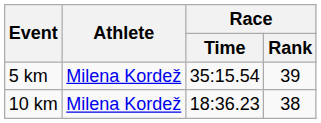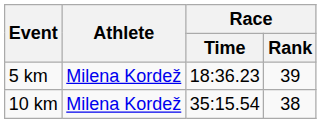 <table class="wikitable" border="1" style="font-size:90%">
 <tr>
 <th rowspan=2>Event</th>
 <th rowspan=2>Athlete</th>
 <th colspan=2>Race</th>
 </tr>
 <tr>
 <th>Time</th>
 <th>Rank</th>
 </tr>
 <tr>
 <td>5 km</td>
 <td><a href='#'>Milena Kordež</a></td>
-<td align=center>35:15.54</td>
+<td align=center>18:36.23</td>
 <td align=center>39</td>
 </tr>
 <tr>
 <td>10 km</td>
 <td><a href='#'>Milena Kordež</a></td>
-<td align=center>18:36.23</td>
+<td align=center>35:15.54</td>
 <td align=center>38</td>
 </tr>
 </table>
